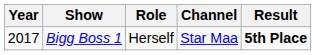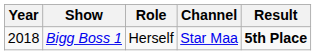 <table class="wikitable sortable">
 <tr>
 <th>Year</th>
 <th>Show</th>
 <th>Role</th>
 <th>Channel</th>
 <th>Result</th>
 </tr>
 <tr>
-<td>2017</td>
+<td>2018</td>
 <td><em><a href='#'>Bigg Boss 1</a></em></td>
 <td>Herself</td>
 <td><a href='#'>Star Maa</a></td>
 <td><strong>5th Place</strong></td>
 </tr>
 </table>
